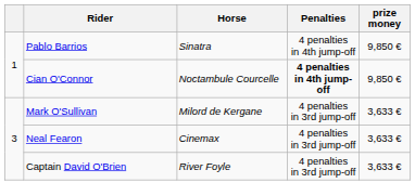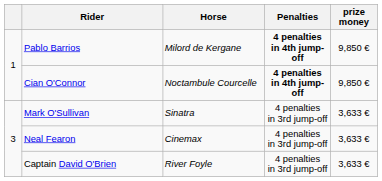 <table class="wikitable" style="font-size: 90%">
 <tr>
 <th width=20></th>
 <th width=210>Rider</th>
 <th width=150>Horse</th>
 <th width=95>Penalties</th>
 <th width=65>prize<br>money</th>
 </tr>
 <tr>
 <td rowspan=2 align=center>1</td>
 <td> <a href='#'>Pablo Barrios</a></td>
-<td><em>Sinatra</em></td>
-<td align=center>4 penalties<br>in 4th jump-off</td>
+<td><em>Milord de Kergane</em></td>
+<td align=center><strong>4 penalties<br>in 4th jump-off</strong></td>
 <td align=center>9,850 €</td>
 </tr>
 <tr>
 <td> <a href='#'>Cian O'Connor</a></td>
 <td><em>Noctambule Courcelle</em></td>
 <td align=center><strong>4 penalties<br>in 4th jump-off</strong></td>
 <td align=center>9,850 €</td>
 </tr>
 <tr>
 <td rowspan=3 align=center>3</td>
 <td> <a href='#'>Mark O'Sullivan</a></td>
-<td><em>Milord de Kergane</em></td>
+<td><em>Sinatra</em></td>
 <td align=center>4 penalties<br>in 3rd jump-off</td>
 <td align=center>3,633 €</td>
 </tr>
 <tr>
 <td>  <a href='#'>Neal Fearon</a></td>
 <td><em>Cinemax</em></td>
 <td align=center>4 penalties<br>in 3rd jump-off</td>
 <td align=center>3,633 €</td>
 </tr>
 <tr>
 <td> Captain <a href='#'>David O'Brien</a></td>
 <td><em>River Foyle</em></td>
 <td align=center>4 penalties<br>in 3rd jump-off</td>
 <td align=center>3,633 €</td>
 </tr>
 </table>
